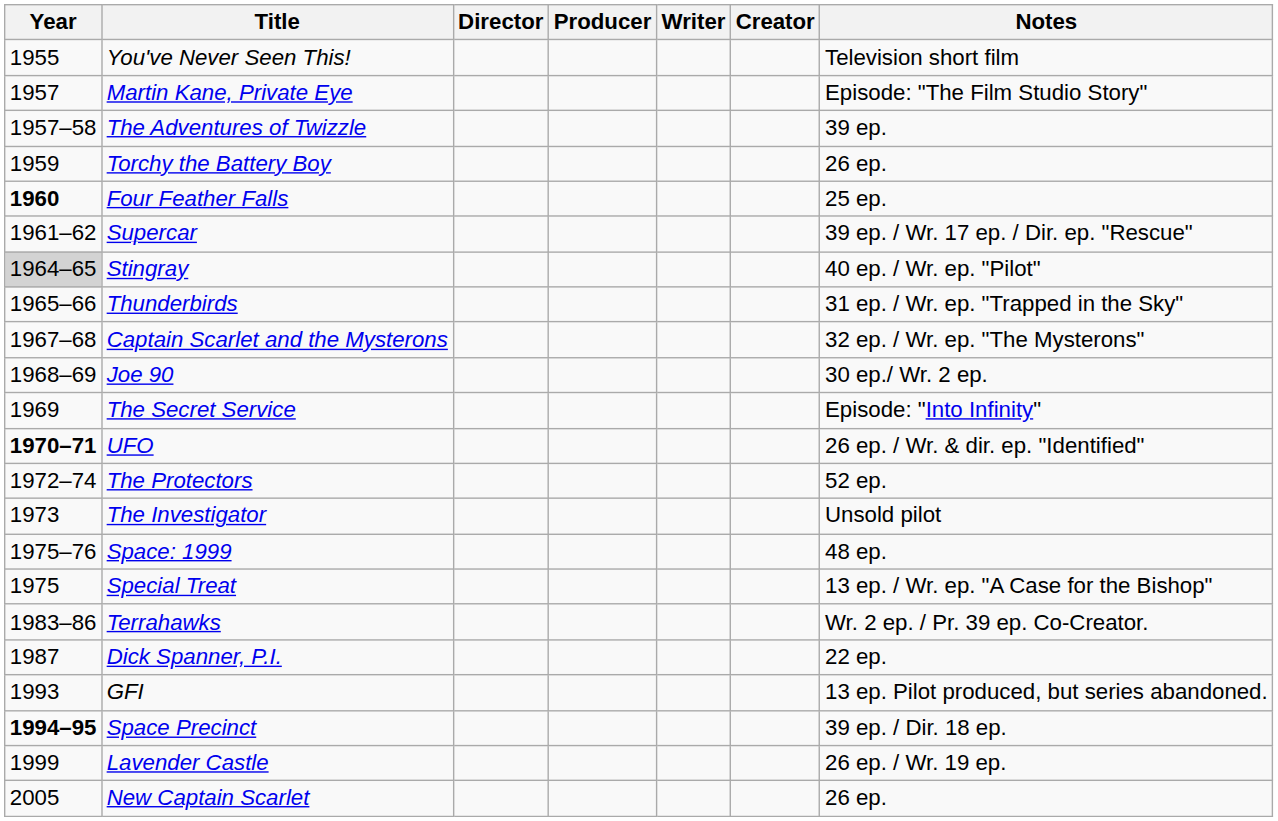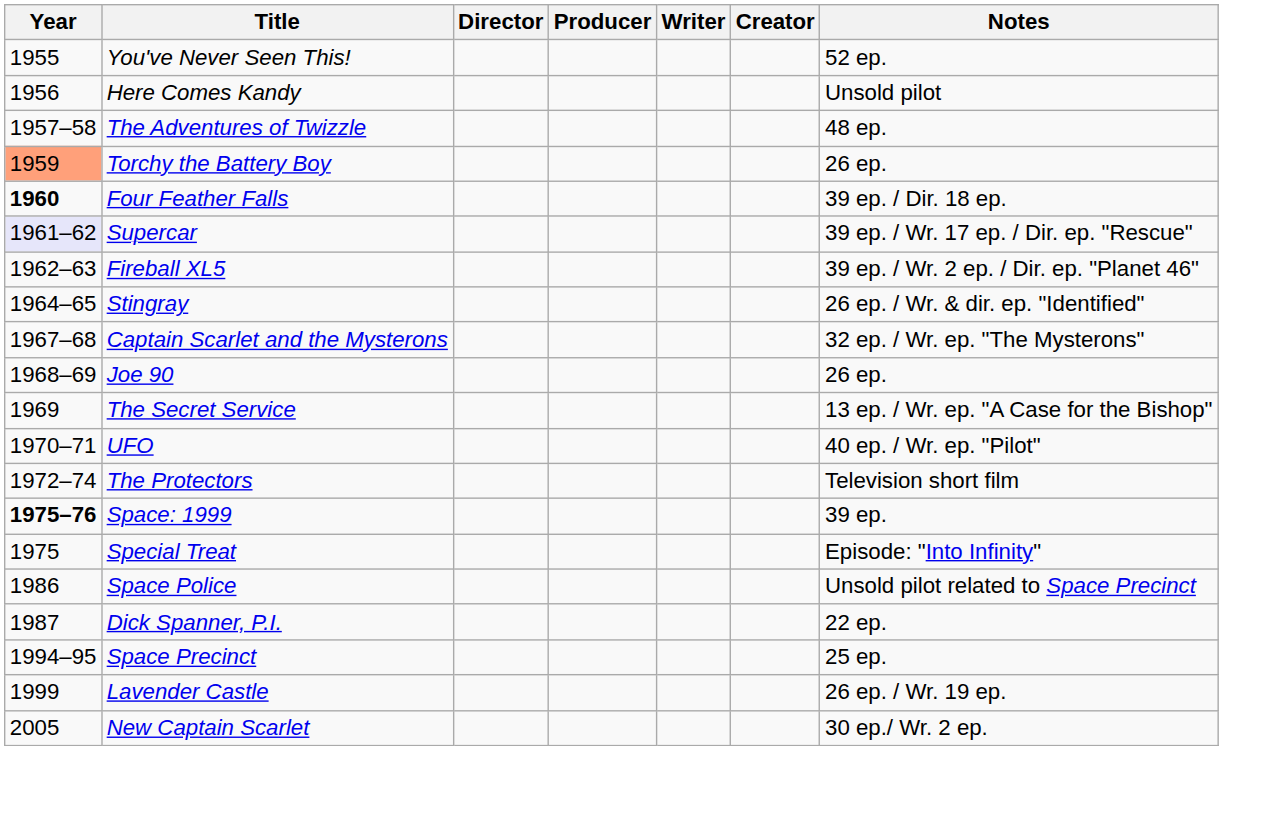 <table class="wikitable sortable">
 <tr>
 <th>Year</th>
 <th>Title</th>
 <th>Director</th>
 <th>Producer</th>
 <th>Writer</th>
 <th>Creator</th>
 <th>Notes</th>
 </tr>
 <tr>
 <td>1955</td>
 <td><em>You've Never Seen This!</em></td>
 <td></td>
 <td></td>
 <td></td>
 <td></td>
-<td>Television short film</td>
+<td>52 ep.</td>
 </tr>
 <tr>
-<td>1957</td>
-<td><em><a href='#'>Martin Kane, Private Eye</a></em></td>
+<td>1956</td>
+<td><em>Here Comes Kandy</em></td>
 <td></td>
 <td></td>
 <td></td>
 <td></td>
-<td>Episode: "The Film Studio Story"</td>
+<td>Unsold pilot</td>
 </tr>
 <tr>
 <td>1957–58</td>
 <td><em><a href='#'>The Adventures of Twizzle</a></em></td>
 <td></td>
 <td></td>
 <td></td>
 <td></td>
-<td>39 ep.</td>
+<td>48 ep.</td>
 </tr>
 <tr>
-<td>1959</td>
+<td style="background: lightsalmon;">1959</td>
 <td><em><a href='#'>Torchy the Battery Boy</a></em></td>
 <td></td>
 <td></td>
 <td></td>
 <td></td>
 <td>26 ep.</td>
 </tr>
 <tr>
 <td><strong>1960</strong></td>
 <td><em><a href='#'>Four Feather Falls</a></em></td>
 <td></td>
 <td></td>
 <td></td>
 <td></td>
-<td>25 ep.</td>
+<td>39 ep. / Dir. 18 ep.</td>
 </tr>
 <tr>
-<td>1961–62</td>
+<td style="background: lavender;">1961–62</td>
 <td><em><a href='#'>Supercar</a></em></td>
 <td></td>
 <td></td>
 <td></td>
 <td></td>
 <td>39 ep. / Wr. 17 ep. / Dir. ep. "Rescue"</td>
 </tr>
 <tr>
-<td style="background: lightgrey;">1964–65</td>
+<td>1962–63</td>
+<td><em><a href='#'>Fireball XL5</a></em></td>
+<td></td>
+<td></td>
+<td></td>
+<td></td>
+<td>39 ep. / Wr. 2 ep. / Dir. ep. "Planet 46"</td>
+</tr>
+<tr>
+<td>1964–65</td>
 <td><em><a href='#'>Stingray</a></em></td>
 <td></td>
 <td></td>
 <td></td>
 <td></td>
-<td>40 ep. / Wr. ep. "Pilot"</td>
-</tr>
-<tr>
-<td>1965–66</td>
-<td><em><a href='#'>Thunderbirds</a></em></td>
-<td></td>
-<td></td>
-<td></td>
-<td></td>
-<td>31 ep. / Wr. ep. "Trapped in the Sky"</td>
+<td>26 ep. / Wr. & dir. ep. "Identified"</td>
 </tr>
 <tr>
 <td>1967–68</td>
 <td><em><a href='#'>Captain Scarlet and the Mysterons</a></em></td>
 <td></td>
 <td></td>
 <td></td>
 <td></td>
 <td>32 ep. / Wr. ep. "The Mysterons"</td>
 </tr>
 <tr>
 <td>1968–69</td>
 <td><em><a href='#'>Joe 90</a></em></td>
 <td></td>
 <td></td>
 <td></td>
 <td></td>
-<td>30 ep./ Wr. 2 ep.</td>
+<td>26 ep.</td>
 </tr>
 <tr>
 <td>1969</td>
 <td><em><a href='#'>The Secret Service</a></em></td>
 <td></td>
 <td></td>
 <td></td>
 <td></td>
-<td>Episode: "<a href='#'>Into Infinity</a>"</td>
+<td>13 ep. / Wr. ep. "A Case for the Bishop"</td>
 </tr>
 <tr>
-<td><strong>1970–71</strong></td>
+<td>1970–71</td>
 <td><em><a href='#'>UFO</a></em></td>
 <td></td>
 <td></td>
 <td></td>
 <td></td>
-<td>26 ep. / Wr. & dir. ep. "Identified"</td>
+<td>40 ep. / Wr. ep. "Pilot"</td>
 </tr>
 <tr>
 <td>1972–74</td>
 <td><em><a href='#'>The Protectors</a></em></td>
 <td></td>
 <td></td>
 <td></td>
 <td></td>
-<td>52 ep.</td>
+<td>Television short film</td>
 </tr>
 <tr>
-<td>1973</td>
-<td><em><a href='#'>The Investigator</a></em></td>
-<td></td>
-<td></td>
-<td></td>
-<td></td>
-<td>Unsold pilot</td>
-</tr>
-<tr>
-<td>1975–76</td>
+<td><strong>1975–76</strong></td>
 <td><em><a href='#'>Space: 1999</a></em></td>
 <td></td>
 <td></td>
 <td></td>
 <td></td>
-<td>48 ep.</td>
+<td>39 ep.</td>
 </tr>
 <tr>
 <td>1975</td>
 <td><em><a href='#'>Special Treat</a></em></td>
 <td></td>
 <td></td>
 <td></td>
 <td></td>
-<td>13 ep. / Wr. ep. "A Case for the Bishop"</td>
+<td>Episode: "<a href='#'>Into Infinity</a>"</td>
 </tr>
 <tr>
-<td>1983–86</td>
-<td><em><a href='#'>Terrahawks</a></em></td>
+<td>1986</td>
+<td><em><a href='#'>Space Police</a></em></td>
 <td></td>
 <td></td>
 <td></td>
 <td></td>
-<td>Wr. 2 ep. / Pr. 39 ep. Co-Creator.</td>
+<td>Unsold pilot related to <em><a href='#'>Space Precinct</a></em></td>
 </tr>
 <tr>
 <td>1987</td>
 <td><em><a href='#'>Dick Spanner, P.I.</a></em></td>
 <td></td>
 <td></td>
 <td></td>
 <td></td>
 <td>22 ep.</td>
 </tr>
 <tr>
-<td>1993</td>
-<td><em>GFI</em></td>
-<td></td>
-<td></td>
-<td></td>
-<td></td>
-<td>13 ep. Pilot produced, but series abandoned.</td>
-</tr>
-<tr>
-<td><strong>1994–95</strong></td>
+<td>1994–95</td>
 <td><em><a href='#'>Space Precinct</a></em></td>
 <td></td>
 <td></td>
 <td></td>
 <td></td>
-<td>39 ep. / Dir. 18 ep.</td>
+<td>25 ep.</td>
 </tr>
 <tr>
 <td>1999</td>
 <td><em><a href='#'>Lavender Castle</a></em></td>
 <td></td>
 <td></td>
 <td></td>
 <td></td>
 <td>26 ep. /  Wr. 19 ep.</td>
 </tr>
 <tr>
 <td>2005</td>
 <td><em><a href='#'>New Captain Scarlet</a></em></td>
 <td></td>
 <td></td>
 <td></td>
 <td></td>
-<td>26 ep.</td>
+<td>30 ep./ Wr. 2 ep.</td>
 </tr>
 </table>
